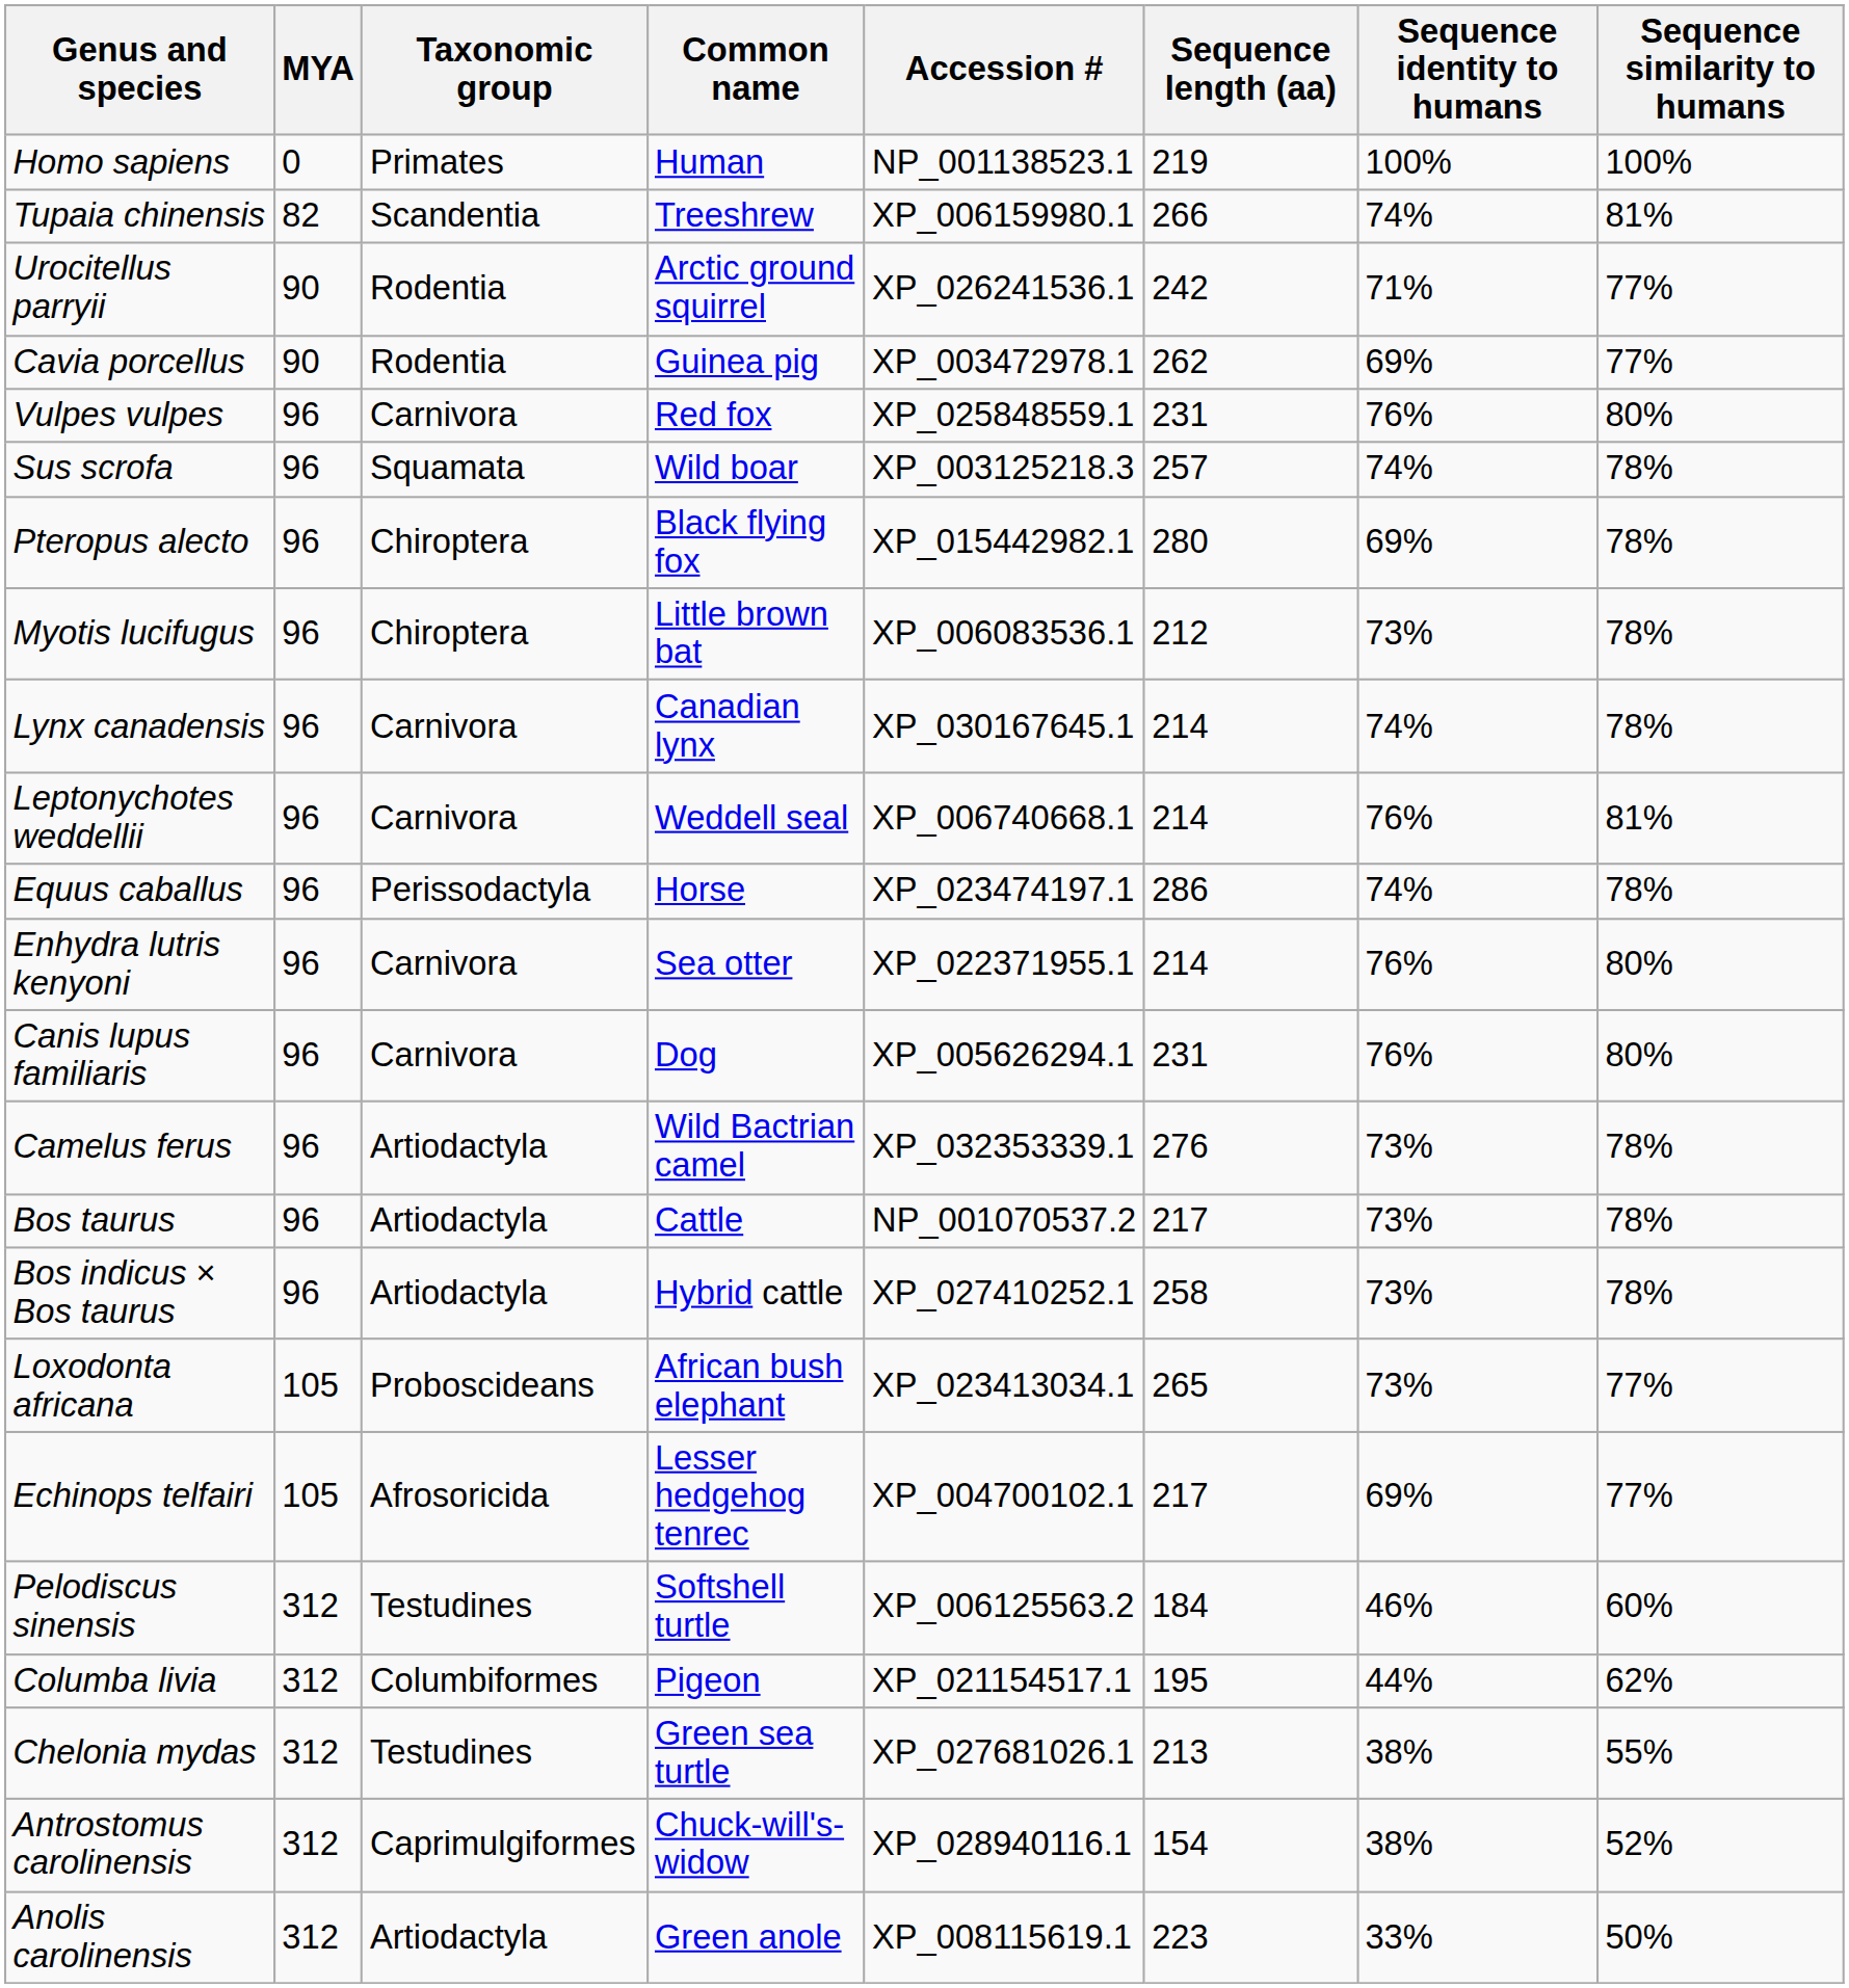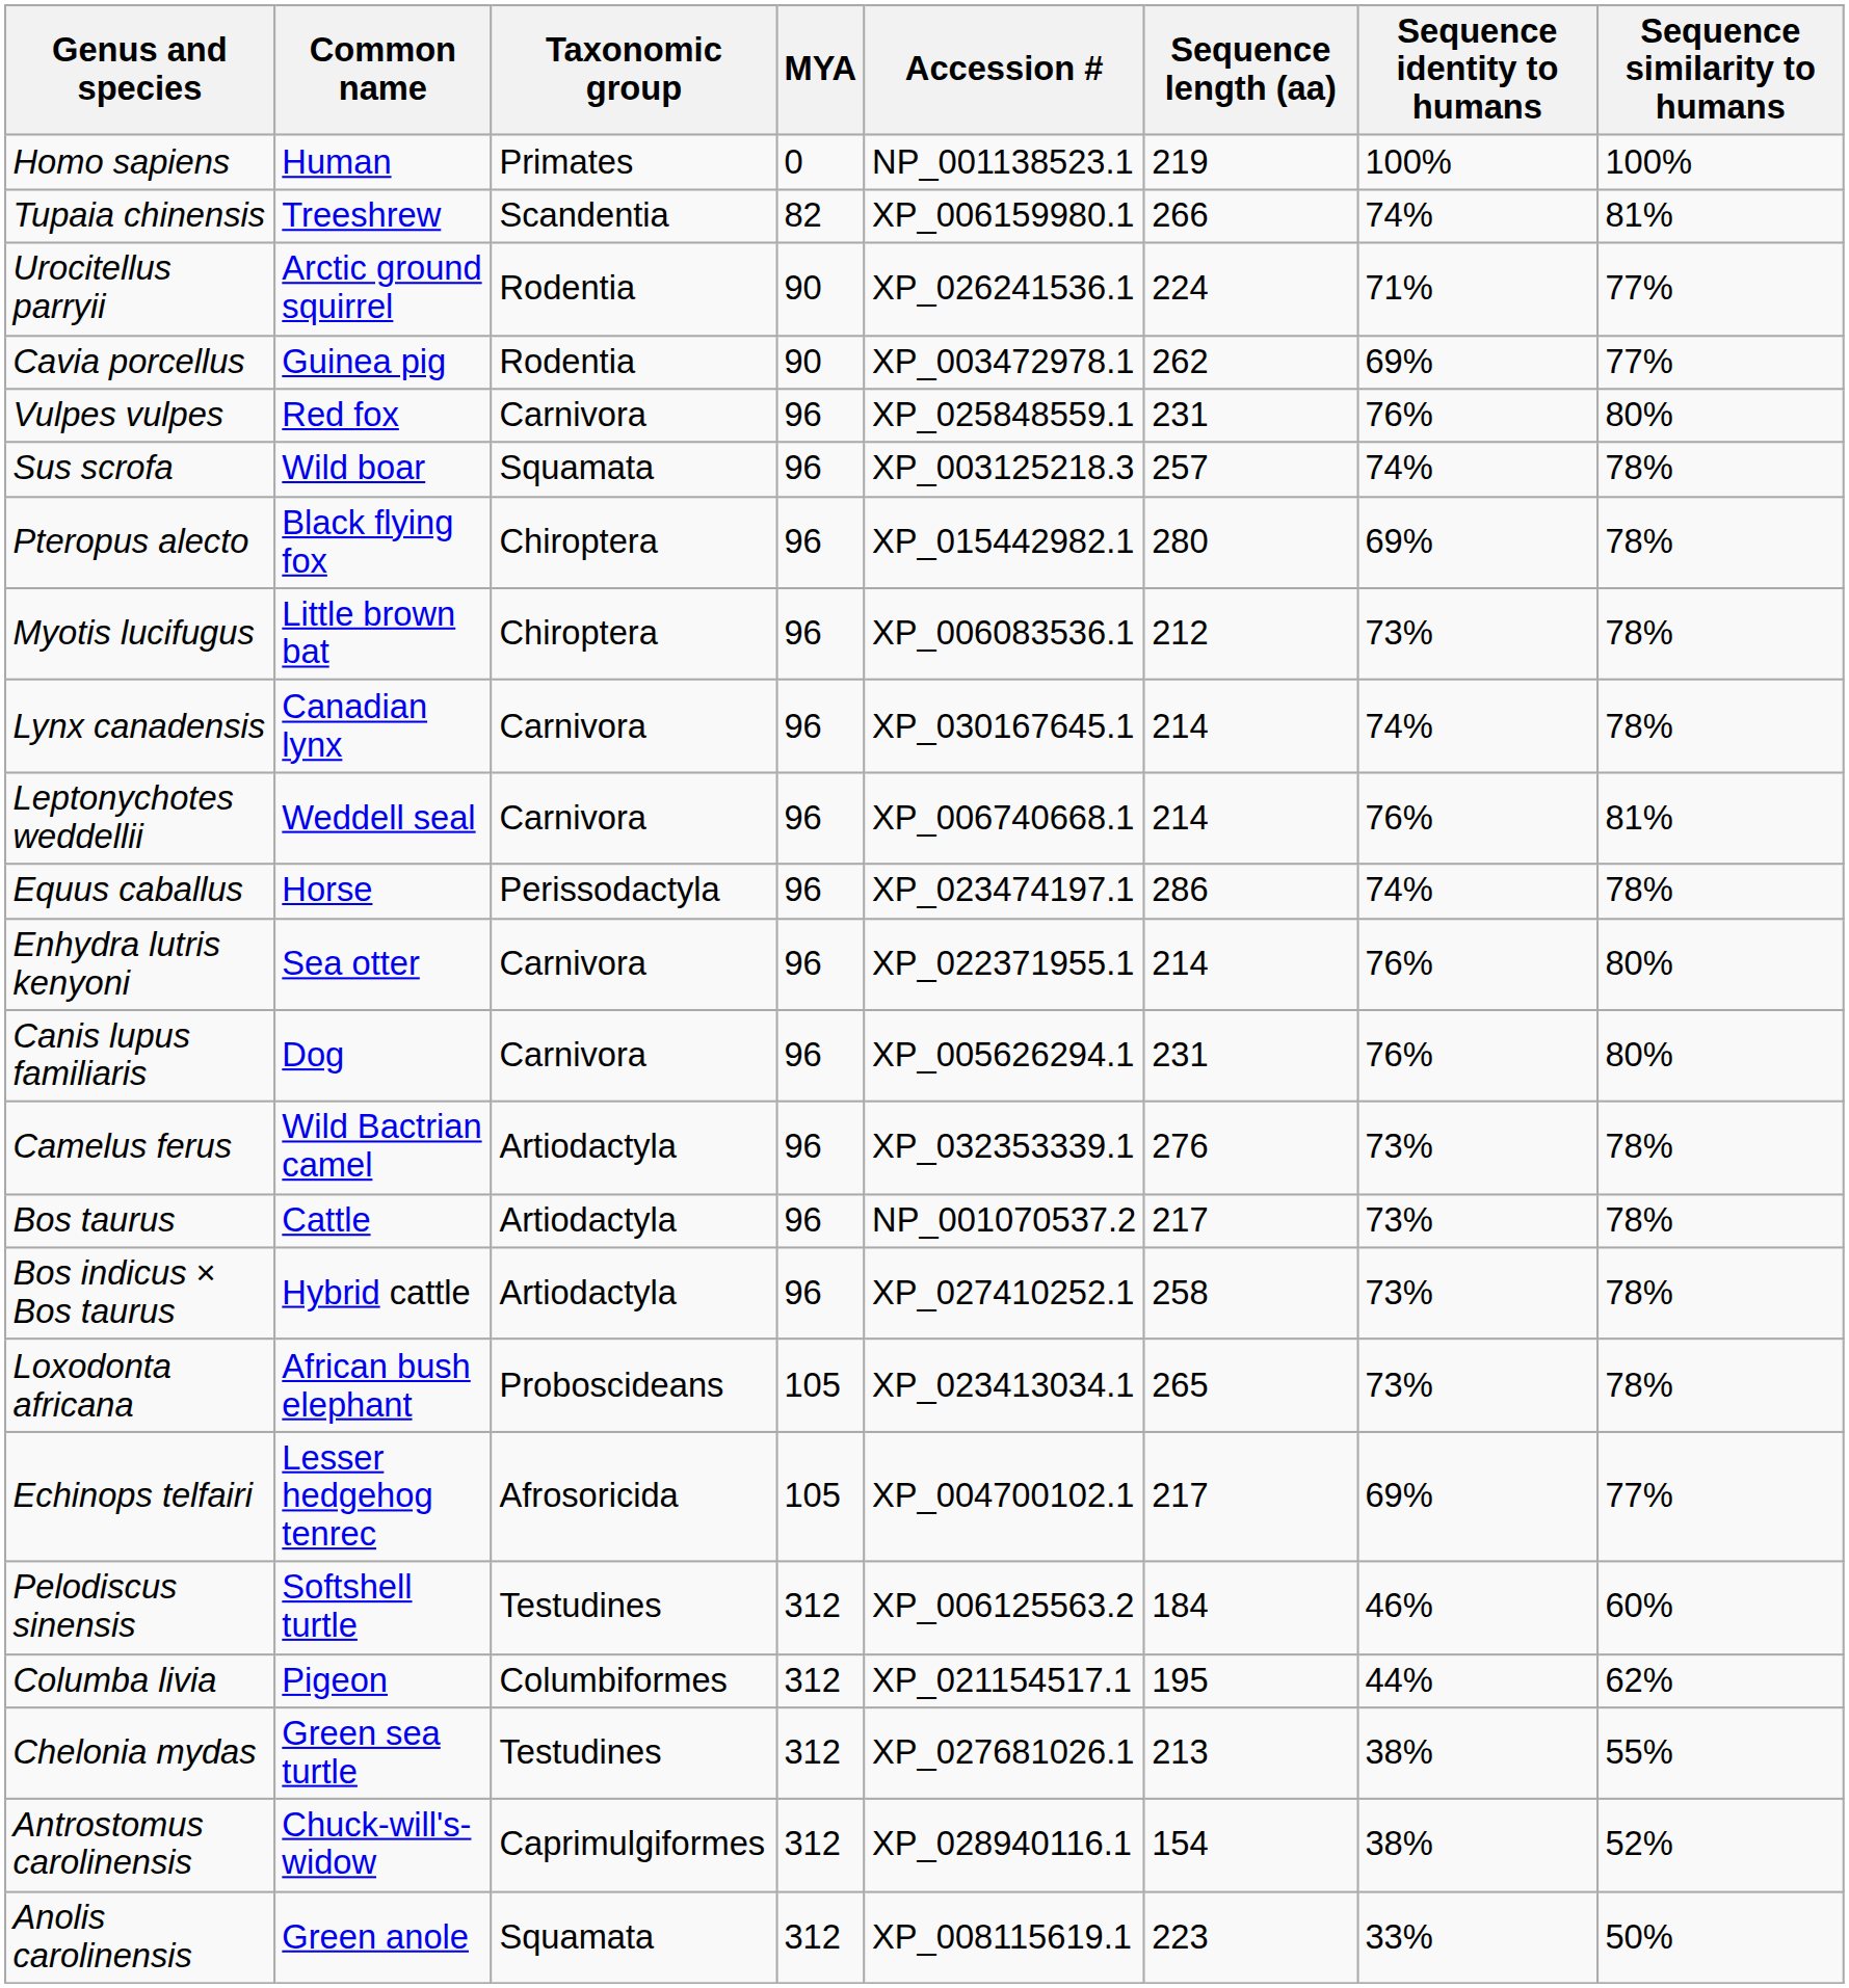 <table class="wikitable">
 <tr>
 <th>Genus and species</th>
+<th>Common name</th>
+<th>Taxonomic group</th>
 <th>MYA</th>
-<th>Taxonomic group</th>
-<th>Common name</th>
 <th>Accession #</th>
 <th>Sequence length (aa)</th>
 <th>Sequence identity to humans</th>
 <th>Sequence similarity to humans</th>
 </tr>
 <tr>
 <td><em>Homo sapiens</em></td>
+<td><a href='#'>Human</a></td>
+<td>Primates</td>
 <td>0</td>
-<td>Primates</td>
-<td><a href='#'>Human</a></td>
 <td>NP_001138523.1</td>
 <td>219</td>
 <td>100%</td>
 <td>100%</td>
 </tr>
 <tr>
 <td><em>Tupaia chinensis</em></td>
+<td><a href='#'>Treeshrew</a></td>
+<td>Scandentia</td>
 <td>82</td>
-<td>Scandentia</td>
-<td><a href='#'>Treeshrew</a></td>
 <td>XP_006159980.1</td>
 <td>266</td>
 <td>74%</td>
 <td>81%</td>
 </tr>
 <tr>
 <td><em>Urocitellus parryii</em></td>
+<td><a href='#'>Arctic ground squirrel</a></td>
+<td>Rodentia</td>
 <td>90</td>
-<td>Rodentia</td>
-<td><a href='#'>Arctic ground squirrel</a></td>
 <td>XP_026241536.1</td>
-<td>242</td>
+<td>224</td>
 <td>71%</td>
 <td>77%</td>
 </tr>
 <tr>
 <td><em>Cavia porcellus</em></td>
+<td><a href='#'>Guinea pig</a></td>
+<td>Rodentia</td>
 <td>90</td>
-<td>Rodentia</td>
-<td><a href='#'>Guinea pig</a></td>
 <td>XP_003472978.1</td>
 <td>262</td>
 <td>69%</td>
 <td>77%</td>
 </tr>
 <tr>
 <td><em>Vulpes vulpes</em></td>
+<td><a href='#'>Red fox</a></td>
+<td>Carnivora</td>
 <td>96</td>
-<td>Carnivora</td>
-<td><a href='#'>Red fox</a></td>
 <td>XP_025848559.1</td>
 <td>231</td>
 <td>76%</td>
 <td>80%</td>
 </tr>
 <tr>
 <td><em>Sus scrofa</em></td>
+<td><a href='#'>Wild boar</a></td>
+<td>Squamata</td>
 <td>96</td>
-<td>Squamata</td>
-<td><a href='#'>Wild boar</a></td>
 <td>XP_003125218.3</td>
 <td>257</td>
 <td>74%</td>
 <td>78%</td>
 </tr>
 <tr>
 <td><em>Pteropus alecto</em></td>
+<td><a href='#'>Black flying fox</a></td>
+<td>Chiroptera</td>
 <td>96</td>
-<td>Chiroptera</td>
-<td><a href='#'>Black flying fox</a></td>
 <td>XP_015442982.1</td>
 <td>280</td>
 <td>69%</td>
 <td>78%</td>
 </tr>
 <tr>
 <td><em>Myotis lucifugus </em></td>
+<td><a href='#'>Little brown bat</a></td>
+<td>Chiroptera</td>
 <td>96</td>
-<td>Chiroptera</td>
-<td><a href='#'>Little brown bat</a></td>
 <td>XP_006083536.1</td>
 <td>212</td>
 <td>73%</td>
 <td>78%</td>
 </tr>
 <tr>
 <td><em>Lynx canadensis</em></td>
+<td><a href='#'>Canadian lynx</a></td>
+<td>Carnivora</td>
 <td>96</td>
-<td>Carnivora</td>
-<td><a href='#'>Canadian lynx</a></td>
 <td>XP_030167645.1</td>
 <td>214</td>
 <td>74%</td>
 <td>78%</td>
 </tr>
 <tr>
 <td><em>Leptonychotes weddellii</em></td>
+<td><a href='#'>Weddell seal</a></td>
+<td>Carnivora</td>
 <td>96</td>
-<td>Carnivora</td>
-<td><a href='#'>Weddell seal</a></td>
 <td>XP_006740668.1</td>
 <td>214</td>
 <td>76%</td>
 <td>81%</td>
 </tr>
 <tr>
 <td><em>Equus caballus</em></td>
+<td><a href='#'>Horse</a></td>
+<td>Perissodactyla</td>
 <td>96</td>
-<td>Perissodactyla</td>
-<td><a href='#'>Horse</a></td>
 <td>XP_023474197.1</td>
 <td>286</td>
 <td>74%</td>
 <td>78%</td>
 </tr>
 <tr>
 <td><em>Enhydra lutris kenyoni</em></td>
+<td><a href='#'>Sea otter</a></td>
+<td>Carnivora</td>
 <td>96</td>
-<td>Carnivora</td>
-<td><a href='#'>Sea otter</a></td>
 <td>XP_022371955.1</td>
 <td>214</td>
 <td>76%</td>
 <td>80%</td>
 </tr>
 <tr>
 <td><em>Canis lupus familiaris</em></td>
+<td><a href='#'>Dog</a></td>
+<td>Carnivora</td>
 <td>96</td>
-<td>Carnivora</td>
-<td><a href='#'>Dog</a></td>
 <td>XP_005626294.1</td>
 <td>231</td>
 <td>76%</td>
 <td>80%</td>
 </tr>
 <tr>
 <td><em>Camelus ferus</em></td>
+<td><a href='#'>Wild Bactrian camel</a></td>
+<td>Artiodactyla</td>
 <td>96</td>
-<td>Artiodactyla</td>
-<td><a href='#'>Wild Bactrian camel</a></td>
 <td>XP_032353339.1</td>
 <td>276</td>
 <td>73%</td>
 <td>78%</td>
 </tr>
 <tr>
 <td><em>Bos taurus</em></td>
+<td><a href='#'>Cattle</a></td>
+<td>Artiodactyla</td>
 <td>96</td>
-<td>Artiodactyla</td>
-<td><a href='#'>Cattle</a></td>
 <td>NP_001070537.2</td>
 <td>217</td>
 <td>73%</td>
 <td>78%</td>
 </tr>
 <tr>
 <td><em>Bos indicus</em> × <em>Bos taurus</em></td>
+<td><a href='#'>Hybrid</a> cattle</td>
+<td>Artiodactyla</td>
 <td>96</td>
-<td>Artiodactyla</td>
-<td><a href='#'>Hybrid</a> cattle</td>
 <td>XP_027410252.1</td>
 <td>258</td>
 <td>73%</td>
 <td>78%</td>
 </tr>
 <tr>
 <td><em>Loxodonta africana</em></td>
+<td><a href='#'>African bush elephant</a></td>
+<td>Proboscideans</td>
 <td>105</td>
-<td>Proboscideans</td>
-<td><a href='#'>African bush elephant</a></td>
 <td>XP_023413034.1</td>
 <td>265</td>
 <td>73%</td>
-<td>77%</td>
+<td>78%</td>
 </tr>
 <tr>
 <td><em>Echinops telfairi</em></td>
+<td><a href='#'>Lesser hedgehog tenrec</a></td>
+<td>Afrosoricida</td>
 <td>105</td>
-<td>Afrosoricida</td>
-<td><a href='#'>Lesser hedgehog tenrec</a></td>
 <td>XP_004700102.1</td>
 <td>217</td>
 <td>69%</td>
 <td>77%</td>
 </tr>
 <tr>
 <td><em>Pelodiscus sinensis</em></td>
+<td><a href='#'>Softshell turtle</a></td>
+<td>Testudines</td>
 <td>312</td>
-<td>Testudines</td>
-<td><a href='#'>Softshell turtle</a></td>
 <td>XP_006125563.2</td>
 <td>184</td>
 <td>46%</td>
 <td>60%</td>
 </tr>
 <tr>
 <td><em>Columba livia</em></td>
+<td><a href='#'>Pigeon</a></td>
+<td>Columbiformes</td>
 <td>312</td>
-<td>Columbiformes</td>
-<td><a href='#'>Pigeon</a></td>
 <td>XP_021154517.1</td>
 <td>195</td>
 <td>44%</td>
 <td>62%</td>
 </tr>
 <tr>
 <td><em>Chelonia mydas</em></td>
+<td><a href='#'>Green sea turtle</a></td>
+<td>Testudines</td>
 <td>312</td>
-<td>Testudines</td>
-<td><a href='#'>Green sea turtle</a></td>
 <td>XP_027681026.1</td>
 <td>213</td>
 <td>38%</td>
 <td>55%</td>
 </tr>
 <tr>
 <td><em>Antrostomus carolinensis</em></td>
+<td><a href='#'>Chuck-will's-widow</a></td>
+<td>Caprimulgiformes</td>
 <td>312</td>
-<td>Caprimulgiformes</td>
-<td><a href='#'>Chuck-will's-widow</a></td>
 <td>XP_028940116.1</td>
 <td>154</td>
 <td>38%</td>
 <td>52%</td>
 </tr>
 <tr>
 <td><em>Anolis carolinensis</em></td>
+<td><a href='#'>Green anole</a></td>
+<td>Squamata</td>
 <td>312</td>
-<td>Artiodactyla</td>
-<td><a href='#'>Green anole</a></td>
 <td>XP_008115619.1</td>
 <td>223</td>
 <td>33%</td>
 <td>50%</td>
 </tr>
 </table>
